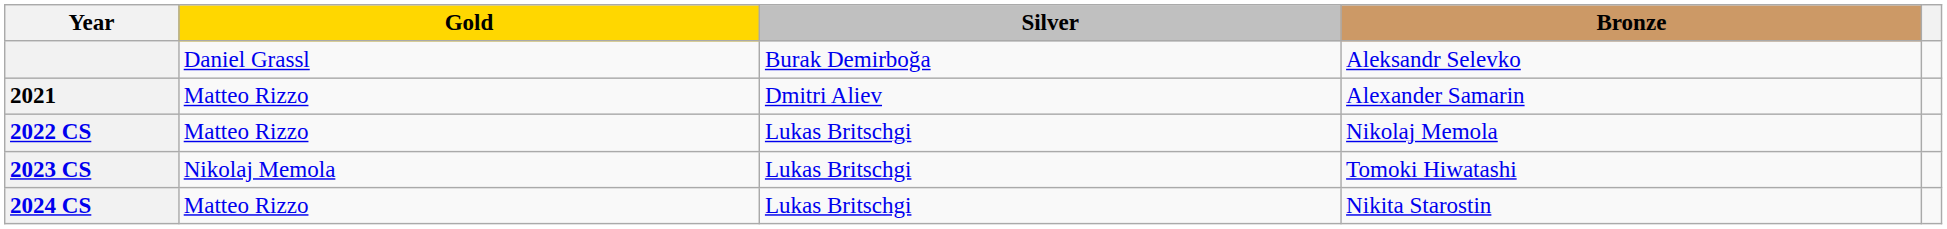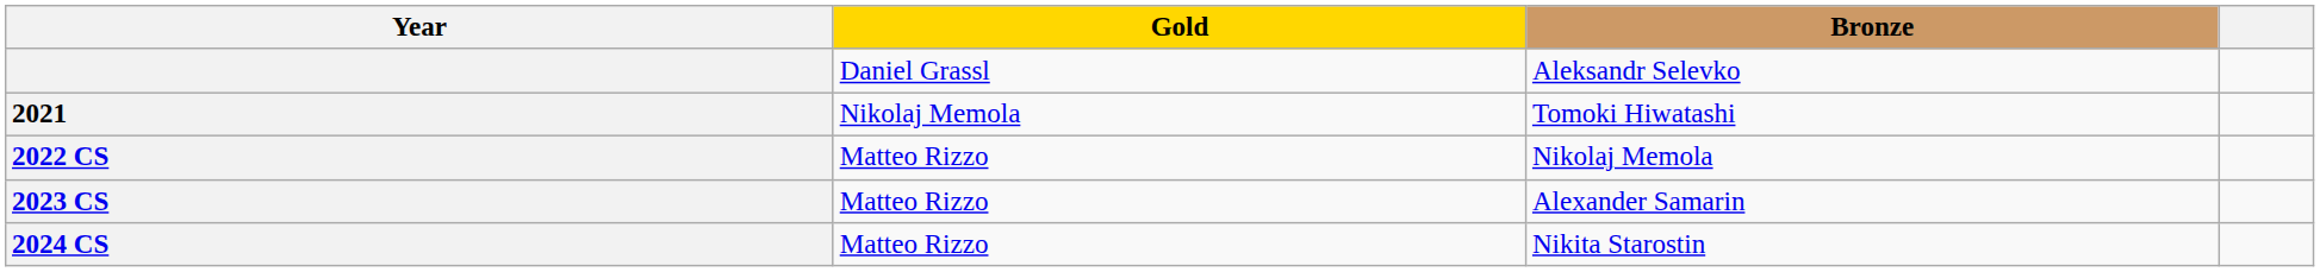 <table class="wikitable unsortable" style="text-align:left; width:85%">
 <tr>
 <th scope="col" style="text-align:center">Year</th>
 <td scope="col" style="text-align:center; width:30%; background:gold"><strong>Gold</strong></td>
-<td scope="col" style="text-align:center; width:30%; background:silver"><strong>Silver</strong></td>
 <td scope="col" style="text-align:center; width:30%; background:#c96"><strong>Bronze</strong></td>
 <th scope="col" style="text-align:center"></th>
 </tr>
 <tr>
 <th scope="row" style="text-align:left"></th>
 <td> <a href='#'>Daniel Grassl</a></td>
-<td> <a href='#'>Burak Demirboğa</a></td>
 <td> <a href='#'>Aleksandr Selevko</a></td>
 <td></td>
 </tr>
 <tr>
 <th scope="row" style="text-align:left">2021</th>
-<td> <a href='#'>Matteo Rizzo</a></td>
-<td> <a href='#'>Dmitri Aliev</a></td>
-<td> <a href='#'>Alexander Samarin</a></td>
+<td> <a href='#'>Nikolaj Memola</a></td>
+<td> <a href='#'>Tomoki Hiwatashi</a></td>
 <td></td>
 </tr>
 <tr>
 <th scope="row" style="text-align:left"><a href='#'>2022 CS</a></th>
 <td> <a href='#'>Matteo Rizzo</a></td>
-<td> <a href='#'>Lukas Britschgi</a></td>
 <td> <a href='#'>Nikolaj Memola</a></td>
 <td></td>
 </tr>
 <tr>
 <th scope="row" style="text-align:left"><a href='#'>2023 CS</a></th>
-<td> <a href='#'>Nikolaj Memola</a></td>
-<td> <a href='#'>Lukas Britschgi</a></td>
-<td> <a href='#'>Tomoki Hiwatashi</a></td>
+<td> <a href='#'>Matteo Rizzo</a></td>
+<td> <a href='#'>Alexander Samarin</a></td>
 <td></td>
 </tr>
 <tr>
 <th scope="row" style="text-align:left"><a href='#'>2024 CS</a></th>
 <td> <a href='#'>Matteo Rizzo</a></td>
-<td> <a href='#'>Lukas Britschgi</a></td>
 <td> <a href='#'>Nikita Starostin</a></td>
 <td></td>
 </tr>
 </table>
